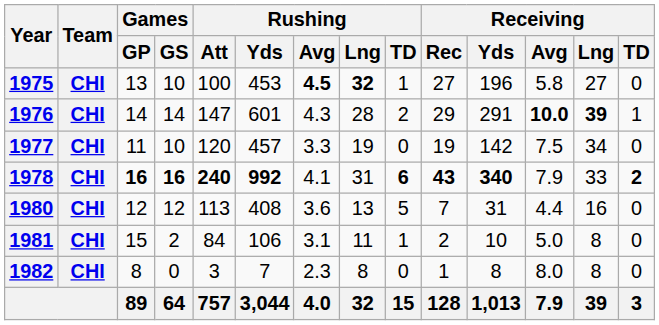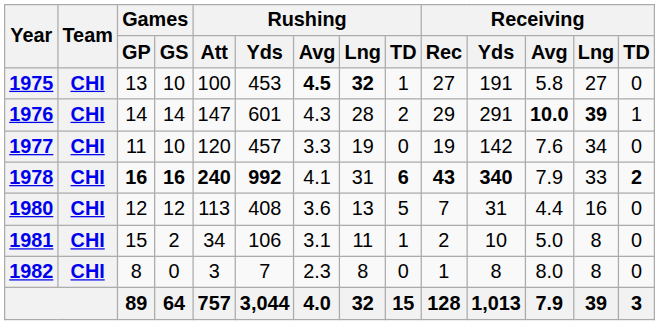 <table class="wikitable" style="text-align:center;">
 <tr>
 <th rowspan="2">Year</th>
 <th rowspan="2">Team</th>
 <th colspan="2">Games</th>
 <th colspan="5">Rushing</th>
 <th colspan="5">Receiving</th>
 </tr>
 <tr>
 <th>GP</th>
 <th>GS</th>
 <th>Att</th>
 <th>Yds</th>
 <th>Avg</th>
 <th>Lng</th>
 <th>TD</th>
 <th>Rec</th>
 <th>Yds</th>
 <th>Avg</th>
 <th>Lng</th>
 <th>TD</th>
 </tr>
 <tr>
 <th><a href='#'>1975</a></th>
 <th><a href='#'>CHI</a></th>
 <td>13</td>
 <td>10</td>
 <td>100</td>
 <td>453</td>
 <td><strong>4.5</strong></td>
 <td><strong>32</strong></td>
 <td>1</td>
 <td>27</td>
-<td>196</td>
+<td>191</td>
 <td>5.8</td>
 <td>27</td>
 <td>0</td>
 </tr>
 <tr>
 <th><a href='#'>1976</a></th>
 <th><a href='#'>CHI</a></th>
 <td>14</td>
 <td>14</td>
 <td>147</td>
 <td>601</td>
 <td>4.3</td>
 <td>28</td>
 <td>2</td>
 <td>29</td>
 <td>291</td>
 <td><strong>10.0</strong></td>
 <td><strong>39</strong></td>
 <td>1</td>
 </tr>
 <tr>
 <th><a href='#'>1977</a></th>
 <th><a href='#'>CHI</a></th>
 <td>11</td>
 <td>10</td>
 <td>120</td>
 <td>457</td>
 <td>3.3</td>
 <td>19</td>
 <td>0</td>
 <td>19</td>
 <td>142</td>
-<td>7.5</td>
+<td>7.6</td>
 <td>34</td>
 <td>0</td>
 </tr>
 <tr>
 <th><a href='#'>1978</a></th>
 <th><a href='#'>CHI</a></th>
 <td><strong>16</strong></td>
 <td><strong>16</strong></td>
 <td><strong>240</strong></td>
 <td><strong>992</strong></td>
 <td>4.1</td>
 <td>31</td>
 <td><strong>6</strong></td>
 <td><strong>43</strong></td>
 <td><strong>340</strong></td>
 <td>7.9</td>
 <td>33</td>
 <td><strong>2</strong></td>
 </tr>
 <tr>
 <th><a href='#'>1980</a></th>
 <th><a href='#'>CHI</a></th>
 <td>12</td>
 <td>12</td>
 <td>113</td>
 <td>408</td>
 <td>3.6</td>
 <td>13</td>
 <td>5</td>
 <td>7</td>
 <td>31</td>
 <td>4.4</td>
 <td>16</td>
 <td>0</td>
 </tr>
 <tr>
 <th><a href='#'>1981</a></th>
 <th><a href='#'>CHI</a></th>
 <td>15</td>
 <td>2</td>
-<td>84</td>
+<td>34</td>
 <td>106</td>
 <td>3.1</td>
 <td>11</td>
 <td>1</td>
 <td>2</td>
 <td>10</td>
 <td>5.0</td>
 <td>8</td>
 <td>0</td>
 </tr>
 <tr>
 <th><a href='#'>1982</a></th>
 <th><a href='#'>CHI</a></th>
 <td>8</td>
 <td>0</td>
 <td>3</td>
 <td>7</td>
 <td>2.3</td>
 <td>8</td>
 <td>0</td>
 <td>1</td>
 <td>8</td>
 <td>8.0</td>
 <td>8</td>
 <td>0</td>
 </tr>
 <tr>
 <th colspan="2"></th>
 <th>89</th>
 <th>64</th>
 <th>757</th>
 <th>3,044</th>
 <th>4.0</th>
 <th>32</th>
 <th>15</th>
 <th>128</th>
 <th>1,013</th>
 <th>7.9</th>
 <th>39</th>
 <th>3</th>
 </tr>
 </table>
